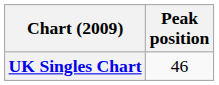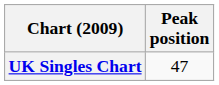 <table class="wikitable plainrowheaders">
 <tr>
 <th scope="col">Chart (2009)</th>
 <th scope="col">Peak<br>position</th>
 </tr>
 <tr>
 <th scope="row"><a href='#'>UK Singles Chart</a></th>
-<td align="center">46</td>
+<td align="center">47</td>
 </tr>
 </table>
